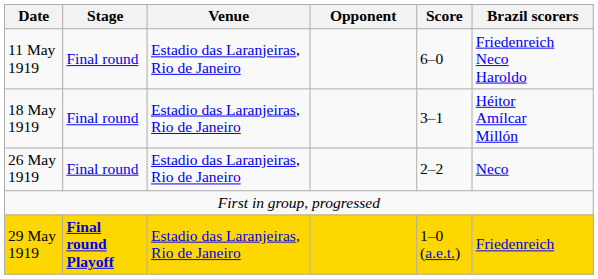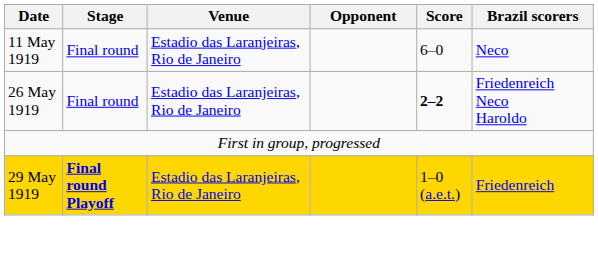 <table class="wikitable">
 <tr>
 <th width=100px>Date</th>
 <th width=150px>Stage</th>
 <th width=350px>Venue</th>
 <th width=180px>Opponent</th>
 <th width=70px>Score</th>
 <th width=200px>Brazil scorers</th>
 </tr>
 <tr>
 <td>11 May 1919</td>
 <td><a href='#'>Final round</a></td>
 <td><a href='#'>Estadio das Laranjeiras</a>, <a href='#'>Rio de Janeiro</a></td>
 <td></td>
 <td>6–0</td>
-<td><a href='#'>Friedenreich</a>  <br> <a href='#'>Neco</a>  <br> <a href='#'>Haroldo</a> </td>
-</tr>
-<tr>
-<td>18 May 1919</td>
-<td><a href='#'>Final round</a></td>
-<td><a href='#'>Estadio das Laranjeiras</a>, <a href='#'>Rio de Janeiro</a></td>
-<td></td>
-<td>3–1</td>
-<td><a href='#'>Héitor</a>  <br> <a href='#'>Amílcar</a>  <br> <a href='#'>Millón</a> </td>
+<td><a href='#'>Neco</a> </td>
 </tr>
 <tr>
 <td>26 May 1919</td>
 <td><a href='#'>Final round</a></td>
 <td><a href='#'>Estadio das Laranjeiras</a>, <a href='#'>Rio de Janeiro</a></td>
 <td></td>
-<td>2–2</td>
-<td><a href='#'>Neco</a> </td>
+<td><strong>2–2</strong></td>
+<td><a href='#'>Friedenreich</a>  <br> <a href='#'>Neco</a>  <br> <a href='#'>Haroldo</a> </td>
 </tr>
 <tr>
 <td colspan="6" style="text-align:center;"><em>First in group, progressed</em></td>
 </tr>
 <tr style="background:gold;">
 <td>29 May 1919</td>
 <td><strong><a href='#'>Final round Playoff</a></strong></td>
 <td><a href='#'>Estadio das Laranjeiras</a>, <a href='#'>Rio de Janeiro</a></td>
 <td></td>
 <td>1–0 <br> (<a href='#'>a.e.t.</a>)</td>
 <td><a href='#'>Friedenreich</a> </td>
 </tr>
 </table>
